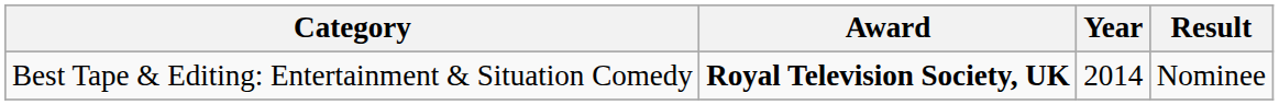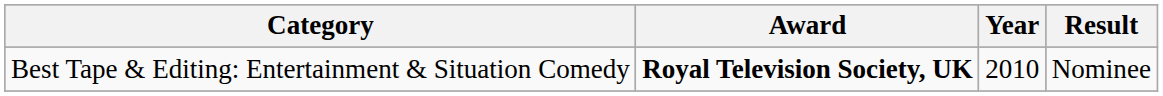 <table class="wikitable">
 <tr>
 <th>Category</th>
 <th>Award</th>
 <th>Year</th>
 <th>Result</th>
 </tr>
 <tr>
 <td>Best Tape & Editing: Entertainment & Situation Comedy</td>
 <td><strong>Royal Television Society, UK</strong></td>
-<td>2014</td>
+<td>2010</td>
 <td>Nominee</td>
 </tr>
 </table>
